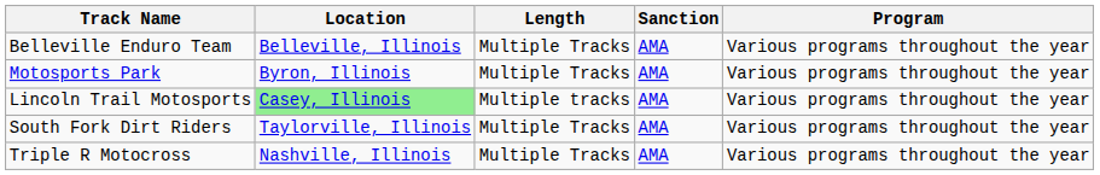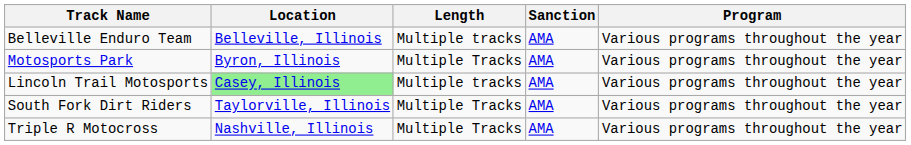 <table class="wikitable">
 <tr>
 <th>Track Name</th>
 <th>Location</th>
 <th>Length</th>
 <th>Sanction</th>
 <th>Program</th>
 </tr>
 <tr>
 <td>Belleville Enduro Team</td>
 <td><a href='#'>Belleville, Illinois</a></td>
-<td>Multiple Tracks</td>
+<td>Multiple tracks</td>
 <td><a href='#'>AMA</a></td>
 <td>Various programs throughout the year</td>
 </tr>
 <tr>
 <td><a href='#'>Motosports Park</a></td>
 <td><a href='#'>Byron, Illinois</a></td>
 <td>Multiple Tracks</td>
 <td><a href='#'>AMA</a></td>
 <td>Various programs throughout the year</td>
 </tr>
 <tr>
 <td>Lincoln Trail Motosports</td>
 <td style="background: lightgreen;"><a href='#'>Casey, Illinois</a></td>
 <td>Multiple tracks</td>
 <td><a href='#'>AMA</a></td>
 <td>Various programs throughout the year</td>
 </tr>
 <tr>
 <td>South Fork Dirt Riders</td>
 <td><a href='#'>Taylorville, Illinois</a></td>
 <td>Multiple Tracks</td>
 <td><a href='#'>AMA</a></td>
 <td>Various programs throughout the year</td>
 </tr>
 <tr>
 <td>Triple R Motocross</td>
 <td><a href='#'>Nashville, Illinois</a></td>
 <td>Multiple Tracks</td>
 <td><a href='#'>AMA</a></td>
 <td>Various programs throughout the year</td>
 </tr>
 </table>
